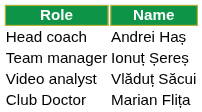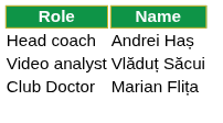 <table class="toccolours">
 <tr>
 <th style="background:#0e9447;color:#f9fbfc;border:1px solid #d9b62c;">Role</th>
 <th style="background:#0e9447;color:#f9fbfc;border:1px solid #d9b62c;">Name</th>
 </tr>
 <tr>
 <td>Head coach</td>
 <td> Andrei Haș</td>
 </tr>
 <tr>
-<td>Team manager</td>
-<td> Ionuț Șereș</td>
-</tr>
-<tr>
 <td>Video analyst</td>
 <td> Vlăduț Săcui</td>
 </tr>
 <tr>
 <td>Club Doctor</td>
 <td> Marian Flița</td>
 </tr>
 </table>
